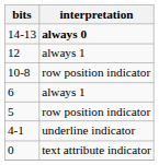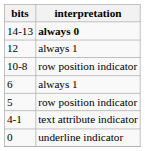 <table class="wikitable">
 <tr>
 <th>bits</th>
 <th>interpretation</th>
 </tr>
 <tr>
 <td>14-13</td>
 <td><strong>always 0</strong></td>
 </tr>
 <tr>
 <td>12</td>
 <td>always 1</td>
 </tr>
 <tr>
 <td>10-8</td>
 <td>row position indicator</td>
 </tr>
 <tr>
 <td>6</td>
 <td>always 1</td>
 </tr>
 <tr>
 <td>5</td>
 <td>row position indicator</td>
 </tr>
 <tr>
 <td>4-1</td>
-<td>underline indicator</td>
+<td>text attribute indicator</td>
 </tr>
 <tr>
 <td>0</td>
-<td>text attribute indicator</td>
+<td>underline indicator</td>
 </tr>
 <tr>
 </tr>
 </table>
